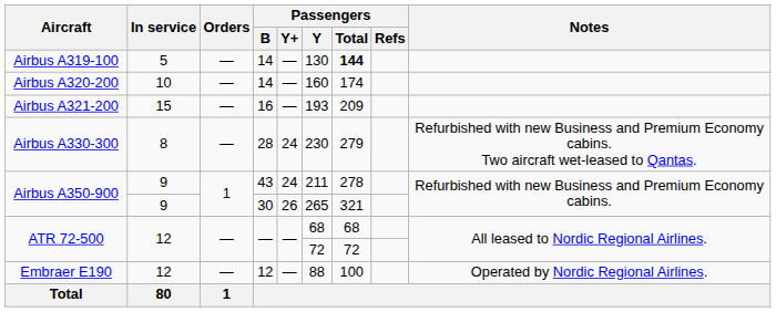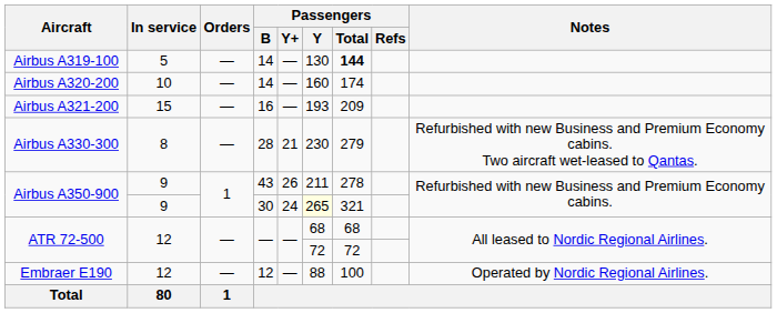 <table class="wikitable" style="margin:1em auto; border-collapse:collapse;text-align:center">
 <tr>
 <th rowspan="2" style="width:130px;">Aircraft</th>
 <th rowspan="2" width="75px;">In service</th>
 <th rowspan="2">Orders</th>
 <th colspan="5">Passengers</th>
 <th rowspan="2" style="width:400px;">Notes</th>
 </tr>
 <tr>
 <th style="width:20px;"><abbr>B</abbr></th>
 <th style="width:20px;"><abbr>Y+</abbr></th>
 <th style="width:20px;"><abbr>Y</abbr></th>
 <th style="width:20px;">Total</th>
 <th style="width:10px;">Refs</th>
 </tr>
 <tr>
 <td><a href='#'>Airbus A319-100</a></td>
 <td>5</td>
 <td>—</td>
 <td>14</td>
 <td>—</td>
 <td>130</td>
 <td><strong>144</strong></td>
 <td></td>
 <td></td>
 </tr>
 <tr>
 <td><a href='#'>Airbus A320-200</a></td>
 <td>10</td>
 <td>—</td>
 <td>14</td>
 <td>—</td>
 <td>160</td>
 <td>174</td>
 <td></td>
 <td></td>
 </tr>
 <tr>
 <td><a href='#'>Airbus A321-200</a></td>
 <td>15</td>
 <td>—</td>
 <td>16</td>
 <td>—</td>
 <td>193</td>
 <td>209</td>
 <td></td>
 <td></td>
 </tr>
 <tr>
 <td><a href='#'>Airbus A330-300</a></td>
 <td>8</td>
 <td>—</td>
 <td>28</td>
-<td>24</td>
+<td>21</td>
 <td>230</td>
 <td>279</td>
 <td></td>
 <td>Refurbished with new Business and Premium Economy cabins.<br>Two aircraft wet-leased to <a href='#'>Qantas</a>.</td>
 </tr>
 <tr>
 <td rowspan="2"><a href='#'>Airbus A350-900</a></td>
 <td>9</td>
 <td rowspan="2">1</td>
 <td>43</td>
-<td>24</td>
+<td>26</td>
 <td>211</td>
 <td>278</td>
 <td></td>
 <td rowspan="2">Refurbished with new Business and Premium Economy cabins.</td>
 </tr>
 <tr>
 <td>9</td>
 <td>30</td>
-<td>26</td>
-<td>265</td>
+<td>24</td>
+<td style="background: lightyellow;">265</td>
 <td>321</td>
 <td></td>
 </tr>
 <tr>
 <td rowspan="2"><a href='#'>ATR 72-500</a></td>
 <td rowspan="2">12</td>
 <td rowspan="2">—</td>
 <td rowspan="2">—</td>
 <td rowspan="2">—</td>
 <td>68</td>
 <td>68</td>
 <td></td>
 <td rowspan="2">All leased to <a href='#'>Nordic Regional Airlines</a>.</td>
 </tr>
 <tr>
 <td>72</td>
 <td>72</td>
 <td></td>
 </tr>
 <tr>
 <td><a href='#'>Embraer E190</a></td>
 <td>12</td>
 <td>—</td>
 <td>12</td>
 <td>—</td>
 <td>88</td>
 <td>100</td>
 <td></td>
 <td>Operated by <a href='#'>Nordic Regional Airlines</a>.</td>
 </tr>
 <tr>
 <th>Total</th>
 <th>80</th>
 <th>1</th>
 <th colspan="6"></th>
 </tr>
 </table>
